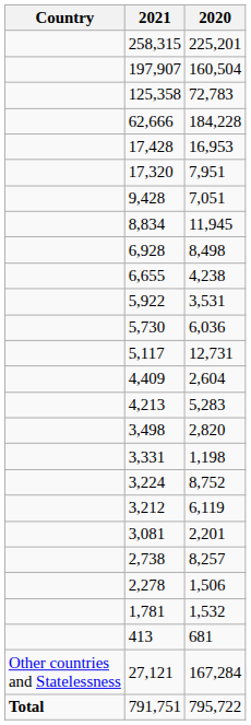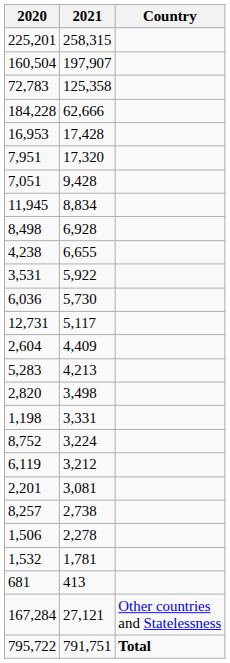 <table class="wikitable">
 <tr>
+<th>2020  </th>
+<th>2021</th>
 <th>Country</th>
-<th>2021</th>
-<th>2020  </th>
 </tr>
 <tr>
+<td>225,201</td>
+<td> 258,315</td>
 <td></td>
-<td> 258,315</td>
-<td>225,201</td>
 </tr>
 <tr>
+<td>160,504</td>
+<td> 197,907</td>
 <td></td>
-<td> 197,907</td>
-<td>160,504</td>
 </tr>
 <tr>
+<td>72,783</td>
+<td> 125,358</td>
 <td></td>
-<td> 125,358</td>
-<td>72,783</td>
 </tr>
 <tr>
+<td>184,228</td>
+<td> 62,666</td>
 <td></td>
-<td> 62,666</td>
-<td>184,228</td>
 </tr>
 <tr>
+<td>16,953</td>
+<td> 17,428</td>
 <td></td>
-<td> 17,428</td>
-<td>16,953</td>
 </tr>
 <tr>
+<td>7,951</td>
+<td> 17,320</td>
 <td></td>
-<td> 17,320</td>
-<td>7,951</td>
 </tr>
 <tr>
+<td>7,051</td>
+<td> 9,428</td>
 <td></td>
-<td> 9,428</td>
-<td>7,051</td>
 </tr>
 <tr>
+<td>11,945</td>
+<td> 8,834</td>
 <td></td>
-<td> 8,834</td>
-<td>11,945</td>
 </tr>
 <tr>
+<td>8,498</td>
+<td> 6,928</td>
 <td></td>
-<td> 6,928</td>
-<td>8,498</td>
 </tr>
 <tr>
+<td>4,238</td>
+<td> 6,655</td>
 <td></td>
-<td> 6,655</td>
-<td>4,238</td>
 </tr>
 <tr>
+<td>3,531</td>
+<td> 5,922</td>
 <td></td>
-<td> 5,922</td>
-<td>3,531</td>
 </tr>
 <tr>
+<td>6,036</td>
+<td> 5,730</td>
 <td></td>
-<td> 5,730</td>
-<td>6,036</td>
 </tr>
 <tr>
+<td>12,731</td>
+<td> 5,117</td>
 <td></td>
-<td> 5,117</td>
-<td>12,731</td>
 </tr>
 <tr>
+<td>2,604</td>
+<td> 4,409</td>
 <td></td>
-<td> 4,409</td>
-<td>2,604</td>
 </tr>
 <tr>
+<td>5,283</td>
+<td> 4,213</td>
 <td></td>
-<td> 4,213</td>
-<td>5,283</td>
 </tr>
 <tr>
+<td>2,820</td>
+<td> 3,498</td>
 <td></td>
-<td> 3,498</td>
-<td>2,820</td>
 </tr>
 <tr>
+<td>1,198</td>
+<td> 3,331</td>
 <td></td>
-<td> 3,331</td>
-<td>1,198</td>
 </tr>
 <tr>
+<td>8,752</td>
+<td> 3,224</td>
 <td></td>
-<td> 3,224</td>
-<td>8,752</td>
 </tr>
 <tr>
+<td>6,119</td>
+<td> 3,212</td>
 <td></td>
-<td> 3,212</td>
-<td>6,119</td>
 </tr>
 <tr>
+<td>2,201</td>
+<td> 3,081</td>
 <td></td>
-<td> 3,081</td>
-<td>2,201</td>
 </tr>
 <tr>
+<td>8,257</td>
+<td> 2,738</td>
 <td></td>
-<td> 2,738</td>
-<td>8,257</td>
 </tr>
 <tr>
+<td>1,506</td>
+<td> 2,278</td>
 <td></td>
-<td> 2,278</td>
-<td>1,506</td>
 </tr>
 <tr>
+<td>1,532</td>
+<td> 1,781</td>
 <td></td>
-<td> 1,781</td>
-<td>1,532</td>
 </tr>
 <tr>
+<td>681</td>
+<td> 413</td>
 <td></td>
-<td> 413</td>
-<td>681</td>
 </tr>
 <tr>
+<td>167,284</td>
+<td> 27,121</td>
 <td> <a href='#'>Other countries</a><br>and <a href='#'>Statelessness</a></td>
-<td> 27,121</td>
-<td>167,284</td>
 </tr>
 <tr>
+<td>795,722</td>
+<td> 791,751</td>
 <td><strong>Total</strong></td>
-<td> 791,751</td>
-<td>795,722</td>
 </tr>
 </table>
